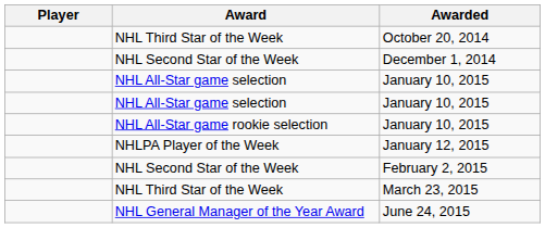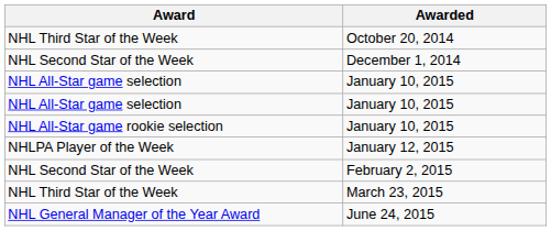 <table class="wikitable sortable" style="width:100%;">
 <tr>
-<th style="width:20%;">Player</th>
 <th style="width:50%;">Award</th>
 <th style="width:30%;" data-sort-type="date">Awarded</th>
 </tr>
 <tr>
-<td></td>
 <td>NHL Third Star of the Week</td>
 <td>October 20, 2014</td>
 </tr>
 <tr>
-<td></td>
 <td>NHL Second Star of the Week</td>
 <td>December 1, 2014</td>
 </tr>
 <tr>
-<td></td>
 <td><a href='#'>NHL All-Star game</a> selection</td>
 <td>January 10, 2015</td>
 </tr>
 <tr>
-<td></td>
 <td><a href='#'>NHL All-Star game</a> selection</td>
 <td>January 10, 2015</td>
 </tr>
 <tr>
-<td></td>
 <td><a href='#'>NHL All-Star game</a> rookie selection</td>
 <td>January 10, 2015</td>
 </tr>
 <tr>
-<td></td>
 <td>NHLPA Player of the Week</td>
 <td>January 12, 2015</td>
 </tr>
 <tr>
-<td></td>
 <td>NHL Second Star of the Week</td>
 <td>February 2, 2015</td>
 </tr>
 <tr>
-<td></td>
 <td>NHL Third Star of the Week</td>
 <td>March 23, 2015</td>
 </tr>
 <tr>
-<td></td>
 <td><a href='#'>NHL General Manager of the Year Award</a></td>
 <td>June 24, 2015</td>
 </tr>
 </table>
